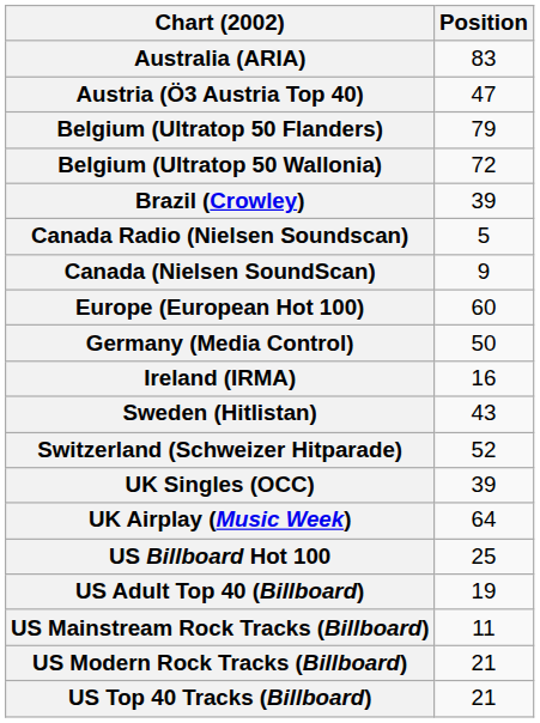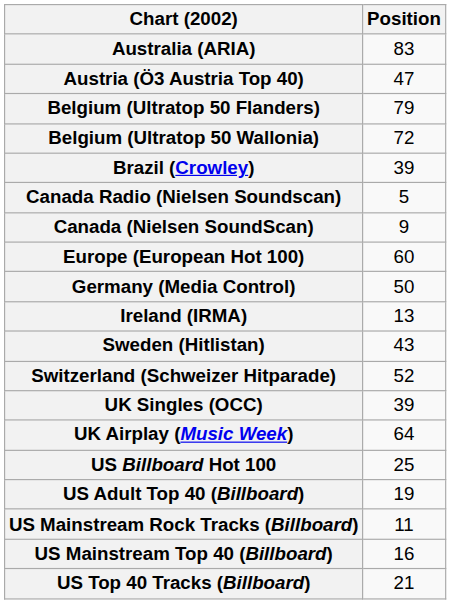 <table class="wikitable sortable plainrowheaders" style="text-align:center">
 <tr>
 <th scope="col">Chart (2002)</th>
 <th scope="col">Position</th>
 </tr>
 <tr>
 <th scope="row">Australia (ARIA)</th>
 <td>83</td>
 </tr>
 <tr>
 <th scope="row">Austria (Ö3 Austria Top 40)</th>
 <td>47</td>
 </tr>
 <tr>
 <th scope="row">Belgium (Ultratop 50 Flanders)</th>
 <td>79</td>
 </tr>
 <tr>
 <th scope="row">Belgium (Ultratop 50 Wallonia)</th>
 <td>72</td>
 </tr>
 <tr>
 <th scope="row">Brazil (<a href='#'>Crowley</a>)</th>
 <td>39</td>
 </tr>
 <tr>
 <th scope="row">Canada Radio (Nielsen Soundscan)</th>
 <td>5</td>
 </tr>
 <tr>
 <th scope="row">Canada (Nielsen SoundScan)</th>
 <td>9</td>
 </tr>
 <tr>
 <th scope="row">Europe (European Hot 100)</th>
 <td>60</td>
 </tr>
 <tr>
 <th scope="row">Germany (Media Control)</th>
 <td>50</td>
 </tr>
 <tr>
 <th scope="row">Ireland (IRMA)</th>
-<td>16</td>
+<td>13</td>
 </tr>
 <tr>
 <th scope="row">Sweden (Hitlistan)</th>
 <td>43</td>
 </tr>
 <tr>
 <th scope="row">Switzerland (Schweizer Hitparade)</th>
 <td>52</td>
 </tr>
 <tr>
 <th scope="row">UK Singles (OCC)</th>
 <td>39</td>
 </tr>
 <tr>
 <th scope="row">UK Airplay (<em><a href='#'>Music Week</a></em>)</th>
 <td>64</td>
 </tr>
 <tr>
 <th scope="row">US <em>Billboard</em> Hot 100</th>
 <td>25</td>
 </tr>
 <tr>
 <th scope="row">US Adult Top 40 (<em>Billboard</em>)</th>
 <td>19</td>
 </tr>
 <tr>
 <th scope="row">US Mainstream Rock Tracks (<em>Billboard</em>)</th>
 <td>11</td>
 </tr>
 <tr>
-<th scope="row">US Modern Rock Tracks (<em>Billboard</em>)</th>
-<td>21</td>
+<th scope="row">US Mainstream Top 40 (<em>Billboard</em>)</th>
+<td>16</td>
 </tr>
 <tr>
 <th scope="row">US Top 40 Tracks (<em>Billboard</em>)</th>
 <td>21</td>
 </tr>
 </table>
